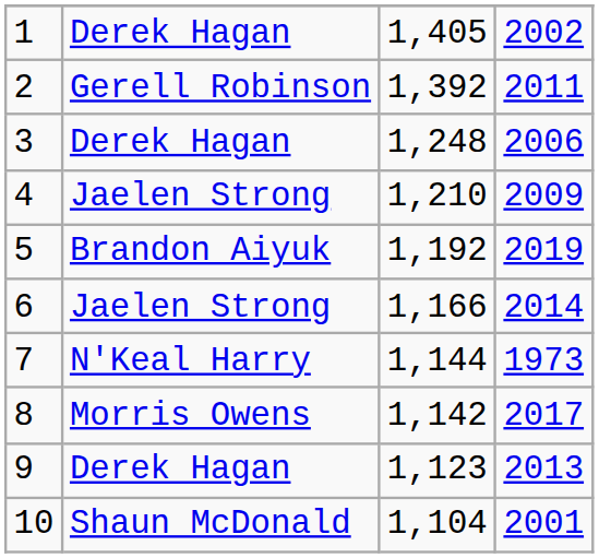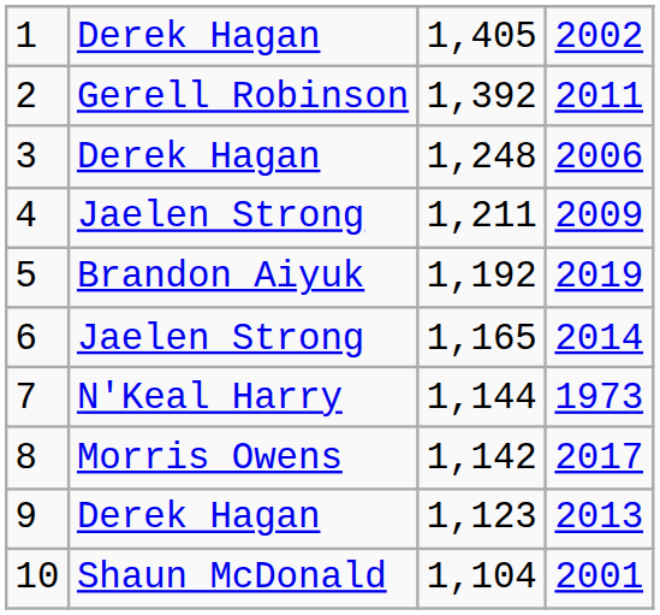 <table class="wikitable">
 <tr>
 </tr>
 <tr>
 <td>1</td>
 <td><a href='#'>Derek Hagan</a></td>
 <td>1,405</td>
 <td><a href='#'>2002</a></td>
 </tr>
 <tr>
 <td>2</td>
 <td><a href='#'>Gerell Robinson</a></td>
 <td>1,392</td>
 <td><a href='#'>2011</a></td>
 </tr>
 <tr>
 <td>3</td>
 <td><a href='#'>Derek Hagan</a></td>
 <td>1,248</td>
 <td><a href='#'>2006</a></td>
 </tr>
 <tr>
 <td>4</td>
 <td><a href='#'>Jaelen Strong</a></td>
-<td>1,210</td>
+<td>1,211</td>
 <td><a href='#'>2009</a></td>
 </tr>
 <tr>
 <td>5</td>
 <td><a href='#'>Brandon Aiyuk</a></td>
 <td>1,192</td>
 <td><a href='#'>2019</a></td>
 </tr>
 <tr>
 <td>6</td>
 <td><a href='#'>Jaelen Strong</a></td>
-<td>1,166</td>
+<td>1,165</td>
 <td><a href='#'>2014</a></td>
 </tr>
 <tr>
 <td>7</td>
 <td><a href='#'>N'Keal Harry</a></td>
 <td>1,144</td>
 <td><a href='#'>1973</a></td>
 </tr>
 <tr>
 <td>8</td>
 <td><a href='#'>Morris Owens</a></td>
 <td>1,142</td>
 <td><a href='#'>2017</a></td>
 </tr>
 <tr>
 <td>9</td>
 <td><a href='#'>Derek Hagan</a></td>
 <td>1,123</td>
 <td><a href='#'>2013</a></td>
 </tr>
 <tr>
 <td>10</td>
 <td><a href='#'>Shaun McDonald</a></td>
 <td>1,104</td>
 <td><a href='#'>2001</a></td>
 </tr>
 </table>
